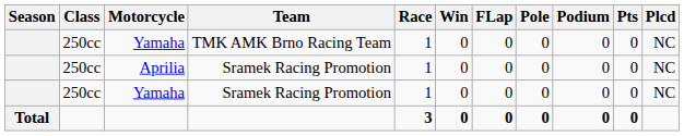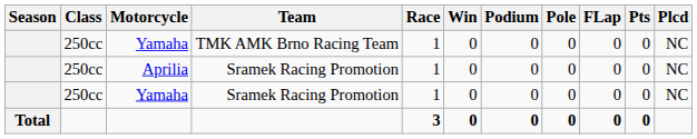 <table class="wikitable" style=text-align:right>
 <tr>
 <th>Season</th>
 <th>Class</th>
 <th>Motorcycle</th>
 <th>Team</th>
 <th>Race</th>
 <th>Win</th>
+<th>Podium</th>
+<th>Pole</th>
 <th>FLap</th>
-<th>Pole</th>
-<th>Podium</th>
 <th>Pts</th>
 <th>Plcd</th>
 </tr>
 <tr>
 <th></th>
 <td>250cc</td>
 <td><a href='#'>Yamaha</a></td>
 <td>TMK AMK Brno Racing Team</td>
 <td>1</td>
 <td>0</td>
 <td>0</td>
 <td>0</td>
 <td>0</td>
 <td>0</td>
 <td>NC</td>
 </tr>
 <tr>
 <th></th>
 <td>250cc</td>
 <td><a href='#'>Aprilia</a></td>
 <td>Sramek Racing Promotion</td>
 <td>1</td>
 <td>0</td>
 <td>0</td>
 <td>0</td>
 <td>0</td>
 <td>0</td>
 <td>NC</td>
 </tr>
 <tr>
 <th></th>
 <td>250cc</td>
 <td><a href='#'>Yamaha</a></td>
 <td>Sramek Racing Promotion</td>
 <td>1</td>
 <td>0</td>
 <td>0</td>
 <td>0</td>
 <td>0</td>
 <td>0</td>
 <td>NC</td>
 </tr>
 <tr>
 <th>Total</th>
 <td></td>
 <td></td>
 <td></td>
 <td><strong>3</strong></td>
 <td><strong>0</strong></td>
 <td><strong>0</strong></td>
 <td><strong>0</strong></td>
 <td><strong>0</strong></td>
 <td><strong>0</strong></td>
 <td></td>
 </tr>
 </table>
